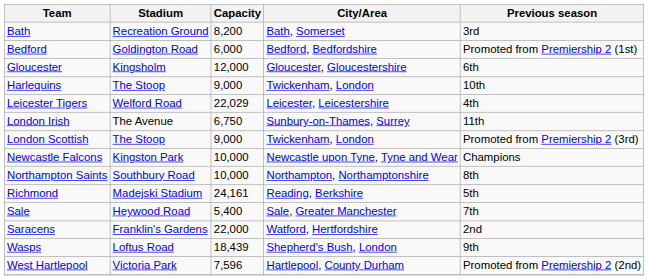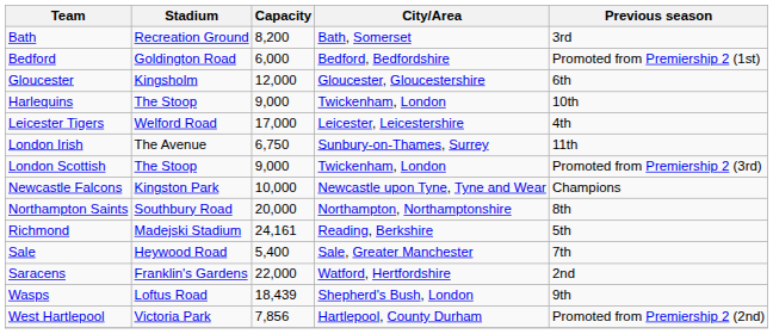 <table class="wikitable sortable">
 <tr>
 <th>Team</th>
 <th>Stadium</th>
 <th>Capacity</th>
 <th>City/Area</th>
 <th>Previous season</th>
 </tr>
 <tr>
 <td><a href='#'>Bath</a></td>
 <td><a href='#'>Recreation Ground</a></td>
 <td>8,200</td>
 <td><a href='#'>Bath</a>, <a href='#'>Somerset</a></td>
 <td>3rd</td>
 </tr>
 <tr>
 <td><a href='#'>Bedford</a></td>
 <td><a href='#'>Goldington Road</a></td>
 <td>6,000</td>
 <td><a href='#'>Bedford</a>, <a href='#'>Bedfordshire</a></td>
 <td>Promoted from <a href='#'>Premiership 2</a> (1st)</td>
 </tr>
 <tr>
 <td><a href='#'>Gloucester</a></td>
 <td><a href='#'>Kingsholm</a></td>
 <td>12,000</td>
 <td><a href='#'>Gloucester</a>, <a href='#'>Gloucestershire</a></td>
 <td>6th</td>
 </tr>
 <tr>
 <td><a href='#'>Harlequins</a></td>
 <td><a href='#'>The Stoop</a></td>
 <td>9,000</td>
 <td><a href='#'>Twickenham</a>, <a href='#'>London</a></td>
 <td>10th</td>
 </tr>
 <tr>
 <td><a href='#'>Leicester Tigers</a></td>
 <td><a href='#'>Welford Road</a></td>
-<td>22,029</td>
+<td>17,000</td>
 <td><a href='#'>Leicester</a>, <a href='#'>Leicestershire</a></td>
 <td>4th</td>
 </tr>
 <tr>
 <td><a href='#'>London Irish</a></td>
 <td>The Avenue</td>
 <td>6,750</td>
 <td><a href='#'>Sunbury-on-Thames</a>, <a href='#'>Surrey</a></td>
 <td>11th</td>
 </tr>
 <tr>
 <td><a href='#'>London Scottish</a></td>
 <td><a href='#'>The Stoop</a></td>
 <td>9,000</td>
 <td><a href='#'>Twickenham</a>, <a href='#'>London</a></td>
 <td>Promoted from <a href='#'>Premiership 2</a> (3rd)</td>
 </tr>
 <tr>
 <td><a href='#'>Newcastle Falcons</a></td>
 <td><a href='#'>Kingston Park</a></td>
 <td>10,000</td>
 <td><a href='#'>Newcastle upon Tyne</a>, <a href='#'>Tyne and Wear</a></td>
 <td>Champions</td>
 </tr>
 <tr>
 <td><a href='#'>Northampton Saints</a></td>
 <td><a href='#'>Southbury Road</a></td>
-<td>10,000</td>
+<td>20,000</td>
 <td><a href='#'>Northampton</a>, <a href='#'>Northamptonshire</a></td>
 <td>8th</td>
 </tr>
 <tr>
 <td><a href='#'>Richmond</a></td>
 <td><a href='#'>Madejski Stadium</a></td>
 <td>24,161</td>
 <td><a href='#'>Reading</a>, <a href='#'>Berkshire</a></td>
 <td>5th</td>
 </tr>
 <tr>
 <td><a href='#'>Sale</a></td>
 <td><a href='#'>Heywood Road</a></td>
 <td>5,400</td>
 <td><a href='#'>Sale</a>, <a href='#'>Greater Manchester</a></td>
 <td>7th</td>
 </tr>
 <tr>
 <td><a href='#'>Saracens</a></td>
 <td><a href='#'>Franklin's Gardens</a></td>
 <td>22,000</td>
 <td><a href='#'>Watford</a>, <a href='#'>Hertfordshire</a></td>
 <td>2nd</td>
 </tr>
 <tr>
 <td><a href='#'>Wasps</a></td>
 <td><a href='#'>Loftus Road</a></td>
 <td>18,439</td>
 <td><a href='#'>Shepherd's Bush</a>, <a href='#'>London</a></td>
 <td>9th</td>
 </tr>
 <tr>
 <td><a href='#'>West Hartlepool</a></td>
 <td><a href='#'>Victoria Park</a></td>
-<td>7,596</td>
+<td>7,856</td>
 <td><a href='#'>Hartlepool</a>, <a href='#'>County Durham</a></td>
 <td>Promoted from <a href='#'>Premiership 2</a> (2nd)</td>
 </tr>
 <tr>
 </tr>
 </table>
